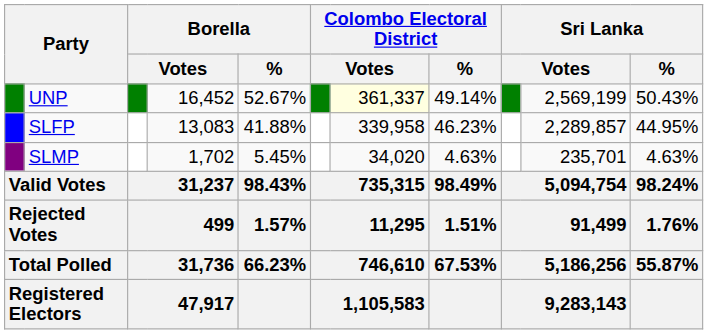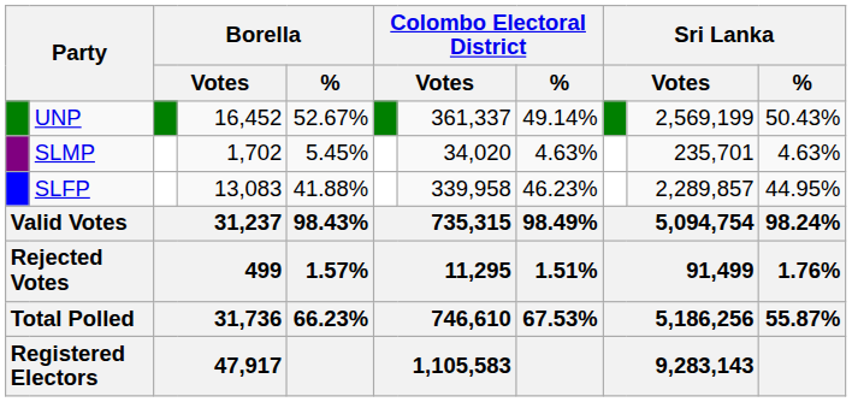 <table class="wikitable">
 <tr>
 <th colspan="2" width="144px"rowspan="2">Party</th>
 <th colspan="3" width="216px">Borella</th>
 <th colspan="3" width="216px"><a href='#'>Colombo Electoral District</a></th>
 <th colspan="3" width="216px">Sri Lanka</th>
 </tr>
 <tr>
 <th colspan="2" width="144px">Votes</th>
 <th>%</th>
 <th colspan="2" width="144px">Votes</th>
 <th>%</th>
 <th colspan="2" width="144px">Votes</th>
 <th>%</th>
 </tr>
 <tr>
 <td style="background-color:green;" width="10px"></td>
 <td style="text-align:left;"><a href='#'>UNP</a></td>
 <td style="background-color:green;" width="10px"></td>
 <td style="text-align:right;">16,452</td>
 <td style="text-align:right;">52.67%</td>
 <td style="background-color:green;" width="10px"></td>
-<td style="background: lightyellow; text-align:right;">361,337</td>
+<td style="text-align:right;">361,337</td>
 <td style="text-align:right;">49.14%</td>
 <td style="background-color:green;" width="10px"></td>
 <td style="text-align:right;">2,569,199</td>
 <td style="text-align:right;">50.43%</td>
+</tr>
+<tr>
+<td style="background-color:purple;" width="10px"></td>
+<td style="text-align:left;"><a href='#'>SLMP</a></td>
+<td style="background-color:white;" width="10px"></td>
+<td style="text-align:right;">1,702</td>
+<td style="text-align:right;">5.45%</td>
+<td style="background-color:white;" width="10px"></td>
+<td style="text-align:right;">34,020</td>
+<td style="text-align:right;">4.63%</td>
+<td style="background-color:white;" width="10px"></td>
+<td style="text-align:right;">235,701</td>
+<td style="text-align:right;">4.63%</td>
 </tr>
 <tr>
 <td style="background-color:blue;" width="10px"></td>
 <td style="text-align:left;"><a href='#'>SLFP</a></td>
 <td style="background-color:white;" width="10px"></td>
 <td style="text-align:right;">13,083</td>
 <td style="text-align:right;">41.88%</td>
 <td style="background-color:white;" width="10px"></td>
 <td style="text-align:right;">339,958</td>
 <td style="text-align:right;">46.23%</td>
 <td style="background-color:white;" width="10px"></td>
 <td style="text-align:right;">2,289,857</td>
 <td style="text-align:right;">44.95%</td>
-</tr>
-<tr>
-<td style="background-color:purple;" width="10px"></td>
-<td style="text-align:left;"><a href='#'>SLMP</a></td>
-<td style="background-color:white;" width="10px"></td>
-<td style="text-align:right;">1,702</td>
-<td style="text-align:right;">5.45%</td>
-<td style="background-color:white;" width="10px"></td>
-<td style="text-align:right;">34,020</td>
-<td style="text-align:right;">4.63%</td>
-<td style="background-color:white;" width="10px"></td>
-<td style="text-align:right;">235,701</td>
-<td style="text-align:right;">4.63%</td>
 </tr>
 <tr>
 <th colspan="2" width="144px"style="text-align:left;">Valid Votes</th>
 <th style="text-align:right;"colspan="2" width="144px">31,237</th>
 <th style="text-align:right;">98.43%</th>
 <th style="text-align:right;"colspan="2" width="144px">735,315</th>
 <th style="text-align:right;">98.49%</th>
 <th style="text-align:right;"colspan="2" width="144px">5,094,754</th>
 <th style="text-align:right;">98.24%</th>
 </tr>
 <tr>
 <th colspan="2" width="144px"style="text-align:left;">Rejected Votes</th>
 <th style="text-align:right;"colspan="2" width="144px">499</th>
 <th style="text-align:right;">1.57%</th>
 <th style="text-align:right;"colspan="2" width="144px">11,295</th>
 <th style="text-align:right;">1.51%</th>
 <th style="text-align:right;"colspan="2" width="144px">91,499</th>
 <th style="text-align:right;">1.76%</th>
 </tr>
 <tr>
 <th colspan="2" width="144px"style="text-align:left;">Total Polled</th>
 <th style="text-align:right;"colspan="2" width="144px">31,736</th>
 <th style="text-align:right;">66.23%</th>
 <th style="text-align:right;"colspan="2" width="144px">746,610</th>
 <th style="text-align:right;">67.53%</th>
 <th style="text-align:right;"colspan="2" width="144px">5,186,256</th>
 <th style="text-align:right;">55.87%</th>
 </tr>
 <tr>
 <th colspan="2" width="144px"style="text-align:left;">Registered Electors</th>
 <th style="text-align:right;"colspan="2" width="144px">47,917</th>
 <th></th>
 <th style="text-align:right;"colspan="2" width="144px">1,105,583</th>
 <th></th>
 <th style="text-align:right;"colspan="2" width="144px">9,283,143</th>
 <th></th>
 </tr>
 </table>
